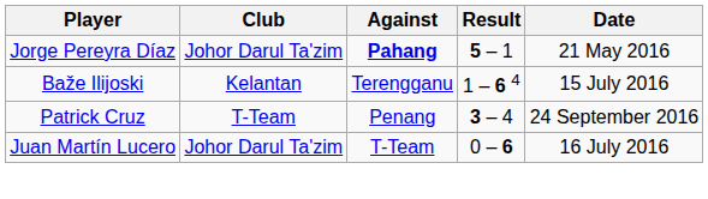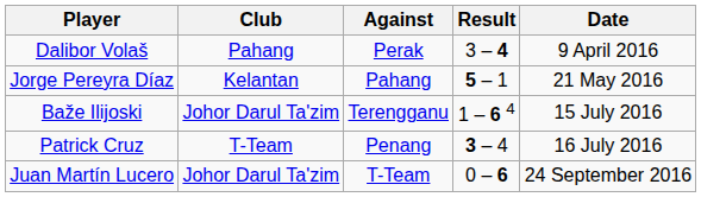 <table class="wikitable" style="text-align:center">
 <tr>
 <th>Player</th>
 <th>Club</th>
 <th>Against</th>
 <th>Result</th>
 <th>Date</th>
 </tr>
 <tr>
+<td> <a href='#'>Dalibor Volaš</a></td>
+<td><a href='#'>Pahang</a></td>
+<td><a href='#'>Perak</a></td>
+<td>3 – <strong>4</strong></td>
+<td>9 April 2016</td>
+</tr>
+<tr>
 <td> <a href='#'>Jorge Pereyra Díaz</a></td>
-<td><a href='#'>Johor Darul Ta'zim</a></td>
-<td><strong><a href='#'>Pahang</a></strong></td>
+<td><a href='#'>Kelantan</a></td>
+<td><a href='#'>Pahang</a></td>
 <td><strong>5</strong> – 1</td>
 <td>21 May 2016</td>
 </tr>
 <tr>
 <td> <a href='#'>Baže Ilijoski</a></td>
-<td><a href='#'>Kelantan</a></td>
+<td><a href='#'>Johor Darul Ta'zim</a></td>
 <td><a href='#'>Terengganu</a></td>
 <td>1 – <strong>6</strong> <sup>4</sup></td>
 <td>15 July 2016</td>
 </tr>
 <tr>
 <td> <a href='#'>Patrick Cruz</a></td>
 <td><a href='#'>T-Team</a></td>
 <td><a href='#'>Penang</a></td>
 <td><strong>3</strong> – 4</td>
-<td>24 September 2016</td>
+<td>16 July 2016</td>
 </tr>
 <tr>
 <td> <a href='#'>Juan Martín Lucero</a></td>
 <td><a href='#'>Johor Darul Ta'zim</a></td>
 <td><a href='#'>T-Team</a></td>
 <td>0 – <strong>6</strong></td>
-<td>16 July 2016</td>
+<td>24 September 2016</td>
 </tr>
 </table>
